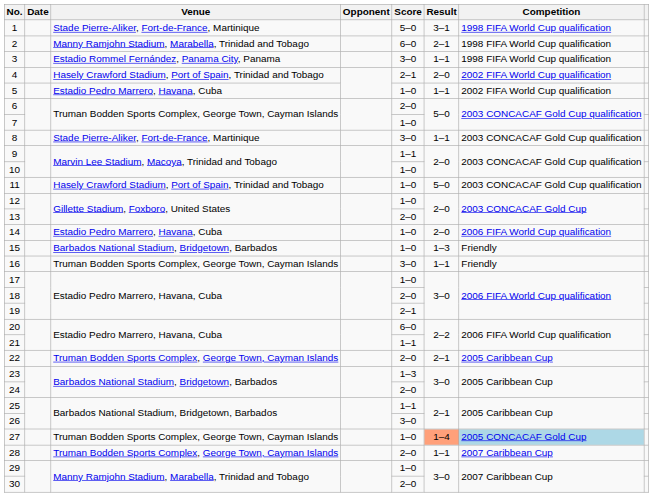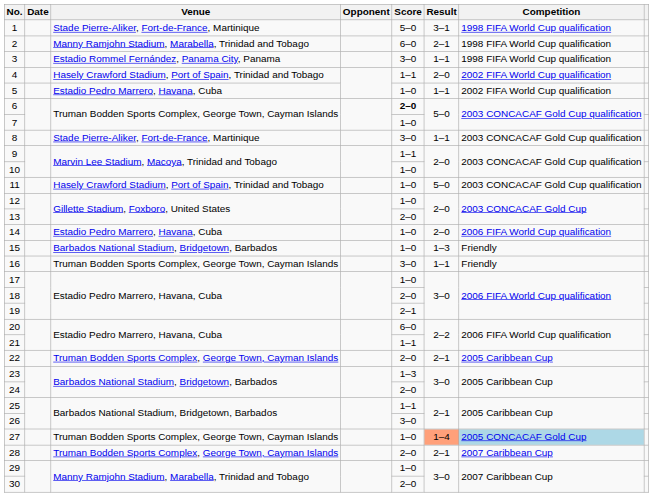 <table class="wikitable sortable">
 <tr>
 <th scope="col">No.</th>
 <th scope="col">Date</th>
 <th scope="col">Venue</th>
 <th scope="col">Opponent</th>
 <th scope="col">Score</th>
 <th scope="col">Result</th>
 <th scope="col">Competition</th>
 <th scope="col" class="unsortable"></th>
 </tr>
 <tr>
 <td align="center">1</td>
 <td></td>
 <td><a href='#'>Stade Pierre-Aliker</a>, <a href='#'>Fort-de-France</a>, Martinique</td>
 <td></td>
 <td align="center">5–0</td>
 <td align="center">3–1</td>
 <td><a href='#'>1998 FIFA World Cup qualification</a></td>
 <td></td>
 </tr>
 <tr>
 <td align="center">2</td>
 <td></td>
 <td><a href='#'>Manny Ramjohn Stadium</a>, <a href='#'>Marabella</a>, Trinidad and Tobago</td>
 <td></td>
 <td align="center">6–0</td>
 <td align="center">2–1</td>
 <td>1998 FIFA World Cup qualification</td>
 <td></td>
 </tr>
 <tr>
 <td align="center">3</td>
 <td></td>
 <td><a href='#'>Estadio Rommel Fernández</a>, <a href='#'>Panama City</a>, Panama</td>
 <td></td>
 <td align="center">3–0</td>
 <td align="center">1–1</td>
 <td>1998 FIFA World Cup qualification</td>
 <td></td>
 </tr>
 <tr>
 <td align="center">4</td>
 <td></td>
 <td><a href='#'>Hasely Crawford Stadium</a>, <a href='#'>Port of Spain</a>, Trinidad and Tobago</td>
 <td rowspan="2"></td>
-<td align="center">2–1</td>
+<td align="center">1–1</td>
 <td align="center">2–0</td>
 <td><a href='#'>2002 FIFA World Cup qualification</a></td>
 <td></td>
 </tr>
 <tr>
 <td align="center">5</td>
 <td></td>
 <td><a href='#'>Estadio Pedro Marrero</a>, <a href='#'>Havana</a>, Cuba</td>
 <td align="center">1–0</td>
 <td align="center">1–1</td>
 <td>2002 FIFA World Cup qualification</td>
 <td></td>
 </tr>
 <tr>
 <td align="center">6</td>
 <td rowspan="2"></td>
 <td rowspan="2">Truman Bodden Sports Complex, George Town, Cayman Islands</td>
 <td rowspan="2"></td>
-<td align="center">2–0</td>
+<td align="center"><strong>2–0</strong></td>
 <td align="center" rowspan="2">5–0</td>
 <td rowspan="2"><a href='#'>2003 CONCACAF Gold Cup qualification</a></td>
 <td></td>
 </tr>
 <tr>
 <td align="center">7</td>
 <td align="center">1–0</td>
 <td></td>
 </tr>
 <tr>
 <td align="center">8</td>
 <td></td>
 <td><a href='#'>Stade Pierre-Aliker</a>, <a href='#'>Fort-de-France</a>, Martinique</td>
 <td></td>
 <td align="center">3–0</td>
 <td align="center">1–1</td>
 <td>2003 CONCACAF Gold Cup qualification</td>
 <td></td>
 </tr>
 <tr>
 <td align="center">9</td>
 <td rowspan="2"></td>
 <td rowspan="2"><a href='#'>Marvin Lee Stadium</a>, <a href='#'>Macoya</a>, Trinidad and Tobago</td>
 <td rowspan="2"></td>
 <td align="center">1–1</td>
 <td align="center" rowspan="2">2–0</td>
 <td rowspan="2">2003 CONCACAF Gold Cup qualification</td>
 <td></td>
 </tr>
 <tr>
 <td align="center">10</td>
 <td align="center">1–0</td>
 <td></td>
 </tr>
 <tr>
 <td align="center">11</td>
 <td></td>
 <td><a href='#'>Hasely Crawford Stadium</a>, <a href='#'>Port of Spain</a>, Trinidad and Tobago</td>
 <td></td>
 <td align="center">1–0</td>
 <td align="center">5–0</td>
 <td>2003 CONCACAF Gold Cup qualification</td>
 <td></td>
 </tr>
 <tr>
 <td align="center">12</td>
 <td rowspan="2"></td>
 <td rowspan="2"><a href='#'>Gillette Stadium</a>, <a href='#'>Foxboro</a>, United States</td>
 <td rowspan="2"></td>
 <td align="center">1–0</td>
 <td align="center" rowspan="2">2–0</td>
 <td rowspan="2"><a href='#'>2003 CONCACAF Gold Cup</a></td>
 <td></td>
 </tr>
 <tr>
 <td align="center">13</td>
 <td align="center">2–0</td>
 <td></td>
 </tr>
 <tr>
 <td align="center">14</td>
 <td></td>
 <td><a href='#'>Estadio Pedro Marrero</a>, <a href='#'>Havana</a>, Cuba</td>
 <td></td>
 <td align="center">1–0</td>
 <td align="center">2–0</td>
 <td><a href='#'>2006 FIFA World Cup qualification</a></td>
 <td></td>
 </tr>
 <tr>
 <td align="center">15</td>
 <td></td>
 <td><a href='#'>Barbados National Stadium</a>, <a href='#'>Bridgetown</a>, Barbados</td>
 <td></td>
 <td align="center">1–0</td>
 <td align="center">1–3</td>
 <td>Friendly</td>
 <td></td>
 </tr>
 <tr>
 <td align="center">16</td>
 <td></td>
 <td>Truman Bodden Sports Complex, George Town, Cayman Islands</td>
 <td></td>
 <td align="center">3–0</td>
 <td align="center">1–1</td>
 <td>Friendly</td>
 <td></td>
 </tr>
 <tr>
 <td align="center">17</td>
 <td rowspan="3"></td>
 <td rowspan="3">Estadio Pedro Marrero, Havana, Cuba</td>
 <td rowspan="3"></td>
 <td align="center">1–0</td>
 <td align="center" rowspan="3">3–0</td>
 <td rowspan="3"><a href='#'>2006 FIFA World Cup qualification</a></td>
 <td></td>
 </tr>
 <tr>
 <td align="center">18</td>
 <td align="center">2–0</td>
 <td></td>
 </tr>
 <tr>
 <td align="center">19</td>
 <td align="center">2–1</td>
 <td></td>
 </tr>
 <tr>
 <td align="center">20</td>
 <td rowspan="2"></td>
 <td rowspan="2">Estadio Pedro Marrero, Havana, Cuba</td>
 <td rowspan="2"></td>
 <td align="center">6–0</td>
 <td align="center" rowspan="2">2–2</td>
 <td rowspan="2">2006 FIFA World Cup qualification</td>
 <td></td>
 </tr>
 <tr>
 <td align="center">21</td>
 <td align="center">1–1</td>
 <td></td>
 </tr>
 <tr>
 <td align="center">22</td>
 <td></td>
 <td><a href='#'>Truman Bodden Sports Complex</a>, <a href='#'>George Town, Cayman Islands</a></td>
 <td></td>
 <td align="center">2–0</td>
 <td align="center">2–1</td>
 <td><a href='#'>2005 Caribbean Cup</a></td>
 <td></td>
 </tr>
 <tr>
 <td align="center">23</td>
 <td rowspan="2"></td>
 <td rowspan="2"><a href='#'>Barbados National Stadium</a>, <a href='#'>Bridgetown</a>, Barbados</td>
 <td rowspan="2"></td>
 <td align="center">1–3</td>
 <td align="center" rowspan="2">3–0</td>
 <td rowspan="2">2005 Caribbean Cup</td>
 <td></td>
 </tr>
 <tr>
 <td align="center">24</td>
 <td align="center">2–0</td>
 <td></td>
 </tr>
 <tr>
 <td align="center">25</td>
 <td rowspan="2"></td>
 <td rowspan="2">Barbados National Stadium, Bridgetown, Barbados</td>
 <td rowspan="2"></td>
 <td align="center">1–1</td>
 <td align="center" rowspan="2">2–1</td>
 <td rowspan="2">2005 Caribbean Cup</td>
 <td></td>
 </tr>
 <tr>
 <td align="center">26</td>
 <td align="center">3–0</td>
 <td></td>
 </tr>
 <tr>
 <td align="center">27</td>
 <td></td>
 <td>Truman Bodden Sports Complex, George Town, Cayman Islands</td>
 <td></td>
 <td align="center">1–0</td>
 <td align="center" style="background: lightsalmon;">1–4</td>
 <td style="background: lightblue;"><a href='#'>2005 CONCACAF Gold Cup</a></td>
 <td></td>
 </tr>
 <tr>
 <td align="center">28</td>
 <td></td>
 <td><a href='#'>Truman Bodden Sports Complex</a>, <a href='#'>George Town, Cayman Islands</a></td>
 <td></td>
 <td align="center">2–0</td>
-<td align="center">1–1</td>
+<td align="center">2–1</td>
 <td><a href='#'>2007 Caribbean Cup</a></td>
 <td></td>
 </tr>
 <tr>
 <td align="center">29</td>
 <td rowspan="2"></td>
 <td rowspan="2"><a href='#'>Manny Ramjohn Stadium</a>, <a href='#'>Marabella</a>, Trinidad and Tobago</td>
 <td rowspan="2"></td>
 <td align="center">1–0</td>
 <td align="center" rowspan="2">3–0</td>
 <td rowspan="3">2007 Caribbean Cup</td>
 <td></td>
 </tr>
 <tr>
 <td align="center">30</td>
 <td align="center">2–0</td>
 <td></td>
 </tr>
 </table>
